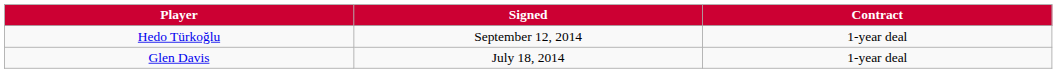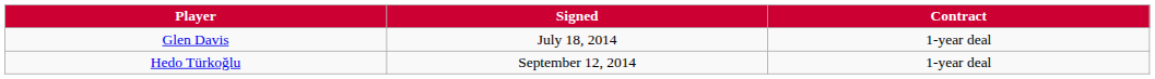 <table class="wikitable sortable sortable">
 <tr>
 <th style="background:#CC0033; color:white" width="10%">Player</th>
 <th style="background:#CC0033; color:white" width="10%">Signed</th>
 <th style="background:#CC0033; color:white" width="10%">Contract</th>
 </tr>
 <tr style="text-align: center">
+<td><a href='#'>Glen Davis</a></td>
+<td>July 18, 2014</td>
+<td>1-year deal</td>
+</tr>
+<tr style="text-align: center">
 <td><a href='#'>Hedo Türkoğlu</a></td>
 <td>September 12, 2014</td>
 <td>1-year deal</td>
 </tr>
-<tr style="text-align: center">
-<td><a href='#'>Glen Davis</a></td>
-<td>July 18, 2014</td>
-<td>1-year deal</td>
-</tr>
 </table>
